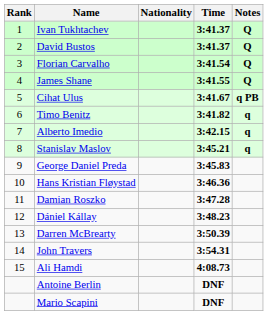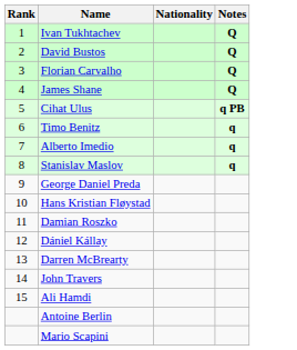 <table class="wikitable sortable" style="text-align:center">
 <tr>
 <th>Rank</th>
 <th>Name</th>
 <th>Nationality</th>
-<th>Time</th>
 <th>Notes</th>
 </tr>
 <tr bgcolor=ccffcc>
 <td>1</td>
 <td align=left><a href='#'>Ivan Tukhtachev</a></td>
 <td align=left></td>
-<td><strong>3:41.37</strong></td>
 <td><strong>Q</strong></td>
 </tr>
 <tr bgcolor=ccffcc>
 <td>2</td>
 <td align=left><a href='#'>David Bustos</a></td>
 <td align=left></td>
-<td><strong>3:41.37</strong></td>
 <td><strong>Q</strong></td>
 </tr>
 <tr bgcolor=ccffcc>
 <td>3</td>
 <td align=left><a href='#'>Florian Carvalho</a></td>
 <td align=left></td>
-<td><strong>3:41.54</strong></td>
 <td><strong>Q</strong></td>
 </tr>
 <tr bgcolor=ccffcc>
 <td>4</td>
 <td align=left><a href='#'>James Shane</a></td>
 <td align=left></td>
-<td><strong>3:41.55</strong></td>
 <td><strong>Q</strong></td>
 </tr>
 <tr bgcolor=ddffdd>
 <td>5</td>
 <td align=left><a href='#'>Cihat Ulus</a></td>
 <td align=left></td>
-<td><strong>3:41.67</strong></td>
 <td><strong>q PB</strong></td>
 </tr>
 <tr bgcolor=ddffdd>
 <td>6</td>
 <td align=left><a href='#'>Timo Benitz</a></td>
 <td align=left></td>
-<td><strong>3:41.82</strong></td>
 <td><strong>q</strong></td>
 </tr>
 <tr bgcolor=ddffdd>
 <td>7</td>
 <td align=left><a href='#'>Alberto Imedio</a></td>
 <td align=left></td>
-<td><strong>3:42.15</strong></td>
 <td><strong>q</strong></td>
 </tr>
 <tr bgcolor=ddffdd>
 <td>8</td>
 <td align=left><a href='#'>Stanislav Maslov</a></td>
 <td align=left></td>
-<td><strong>3:45.21</strong></td>
 <td><strong>q</strong></td>
 </tr>
 <tr>
 <td>9</td>
 <td align=left><a href='#'>George Daniel Preda</a></td>
 <td align=left></td>
-<td><strong>3:45.83</strong></td>
 <td></td>
 </tr>
 <tr>
 <td>10</td>
 <td align=left><a href='#'>Hans Kristian Fløystad</a></td>
 <td align=left></td>
-<td><strong>3:46.36</strong></td>
 <td></td>
 </tr>
 <tr>
 <td>11</td>
 <td align=left><a href='#'>Damian Roszko</a></td>
 <td align=left></td>
-<td><strong>3:47.28</strong></td>
 <td></td>
 </tr>
 <tr>
 <td>12</td>
 <td align=left><a href='#'>Dániel Kállay</a></td>
 <td align=left></td>
-<td><strong>3:48.23</strong></td>
 <td></td>
 </tr>
 <tr>
 <td>13</td>
 <td align=left><a href='#'>Darren McBrearty</a></td>
 <td align=left></td>
-<td><strong>3:50.39</strong></td>
 <td></td>
 </tr>
 <tr>
 <td>14</td>
 <td align=left><a href='#'>John Travers</a></td>
 <td align=left></td>
-<td><strong>3:54.31</strong></td>
 <td></td>
 </tr>
 <tr>
 <td>15</td>
 <td align=left><a href='#'>Ali Hamdi</a></td>
 <td align=left></td>
-<td><strong>4:08.73</strong></td>
 <td></td>
 </tr>
 <tr>
 <td></td>
 <td align=left><a href='#'>Antoine Berlin</a></td>
 <td align=left></td>
-<td><strong>DNF</strong></td>
 <td></td>
 </tr>
 <tr>
 <td></td>
 <td align=left><a href='#'>Mario Scapini</a></td>
 <td align=left></td>
-<td><strong>DNF</strong></td>
 <td></td>
 </tr>
 </table>
